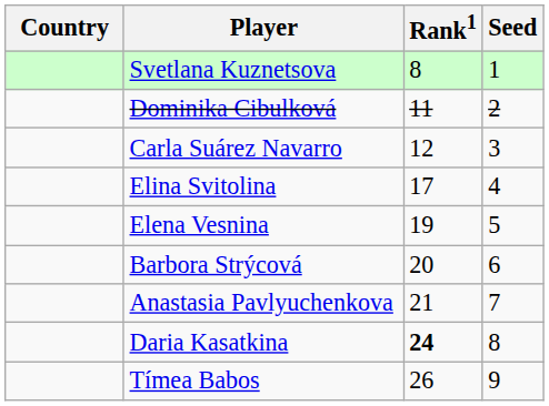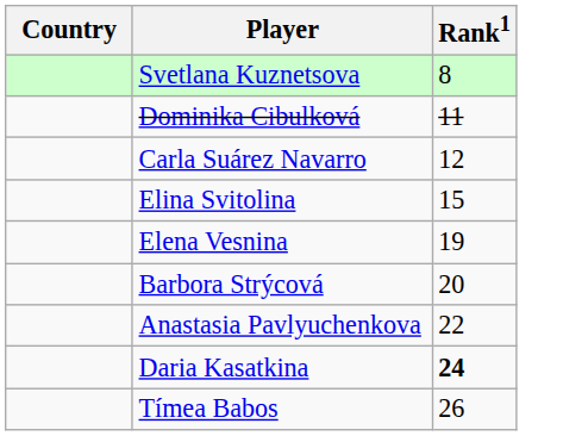 <table class="sortable wikitable">
 <tr>
 <th width="70">Country</th>
 <th width="175">Player</th>
 <th>Rank<sup>1</sup></th>
-<th>Seed</th>
 </tr>
 <tr style="background:#cfc;">
 <td></td>
 <td><a href='#'>Svetlana Kuznetsova</a></td>
 <td>8</td>
-<td>1</td>
 </tr>
 <tr>
 <td><s></s></td>
 <td><s><a href='#'>Dominika Cibulková</a></s></td>
 <td><s>11</s></td>
-<td><s>2</s></td>
 </tr>
 <tr>
 <td></td>
 <td><a href='#'>Carla Suárez Navarro</a></td>
 <td>12</td>
-<td>3</td>
 </tr>
 <tr>
 <td></td>
 <td><a href='#'>Elina Svitolina</a></td>
-<td>17</td>
-<td>4</td>
+<td>15</td>
 </tr>
 <tr>
 <td></td>
 <td><a href='#'>Elena Vesnina</a></td>
 <td>19</td>
-<td>5</td>
 </tr>
 <tr>
 <td></td>
 <td><a href='#'>Barbora Strýcová</a></td>
 <td>20</td>
-<td>6</td>
 </tr>
 <tr>
 <td></td>
 <td><a href='#'>Anastasia Pavlyuchenkova</a></td>
-<td>21</td>
-<td>7</td>
+<td>22</td>
 </tr>
 <tr>
 <td></td>
 <td><a href='#'>Daria Kasatkina</a></td>
 <td><strong>24</strong></td>
-<td>8</td>
 </tr>
 <tr>
 <td></td>
 <td><a href='#'>Tímea Babos</a></td>
 <td>26</td>
-<td>9</td>
 </tr>
 </table>
